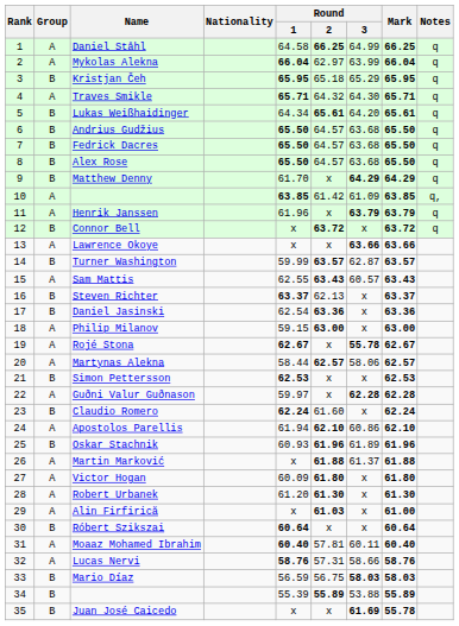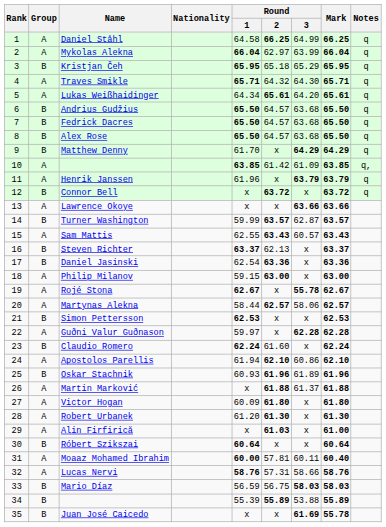 <table class="wikitable sortable" style="text-align:center">
 <tr>
 <th rowspan=2>Rank</th>
 <th rowspan=2>Group</th>
 <th rowspan=2>Name</th>
 <th rowspan=2>Nationality</th>
 <th colspan=3>Round</th>
 <th rowspan=2>Mark</th>
 <th rowspan=2>Notes</th>
 </tr>
 <tr>
 <th>1</th>
 <th>2</th>
 <th>3</th>
 </tr>
 <tr bgcolor=ddffdd>
 <td>1</td>
 <td>A</td>
 <td align=left><a href='#'>Daniel Ståhl</a></td>
 <td align=left></td>
 <td>64.58</td>
 <td><strong>66.25</strong></td>
 <td>64.99</td>
 <td><strong>66.25</strong></td>
 <td>q</td>
 </tr>
 <tr bgcolor=ddffdd>
 <td>2</td>
 <td>A</td>
 <td align=left><a href='#'>Mykolas Alekna</a></td>
 <td align=left></td>
 <td><strong>66.04</strong></td>
 <td>62.97</td>
 <td>63.99</td>
 <td><strong>66.04</strong></td>
 <td>q</td>
 </tr>
 <tr bgcolor=ddffdd>
 <td>3</td>
 <td>B</td>
 <td align=left><a href='#'>Kristjan Čeh</a></td>
 <td align=left></td>
 <td><strong>65.95</strong></td>
 <td>65.18</td>
 <td>65.29</td>
 <td><strong>65.95</strong></td>
 <td>q</td>
 </tr>
 <tr bgcolor=ddffdd>
 <td>4</td>
 <td>A</td>
 <td align=left><a href='#'>Traves Smikle</a></td>
 <td align=left></td>
 <td><strong>65.71</strong></td>
 <td>64.32</td>
 <td>64.30</td>
 <td><strong>65.71</strong></td>
 <td>q</td>
 </tr>
 <tr bgcolor=ddffdd>
 <td>5</td>
-<td>B</td>
+<td>A</td>
 <td align=left><a href='#'>Lukas Weißhaidinger</a></td>
 <td align=left></td>
 <td>64.34</td>
 <td><strong>65.61</strong></td>
 <td>64.20</td>
 <td><strong>65.61</strong></td>
 <td>q</td>
 </tr>
 <tr bgcolor=ddffdd>
 <td>6</td>
 <td>B</td>
 <td align=left><a href='#'>Andrius Gudžius</a></td>
 <td align=left></td>
 <td><strong>65.50</strong></td>
 <td>64.57</td>
 <td>63.68</td>
 <td><strong>65.50</strong></td>
 <td>q</td>
 </tr>
 <tr bgcolor=ddffdd>
 <td>7</td>
 <td>B</td>
 <td align=left><a href='#'>Fedrick Dacres</a></td>
 <td align=left></td>
 <td><strong>65.50</strong></td>
 <td>64.57</td>
 <td>63.68</td>
 <td><strong>65.50</strong></td>
 <td>q</td>
 </tr>
 <tr bgcolor=ddffdd>
 <td>8</td>
 <td>B</td>
 <td align=left><a href='#'>Alex Rose</a></td>
 <td align=left></td>
 <td><strong>65.50</strong></td>
 <td>64.57</td>
 <td>63.68</td>
 <td><strong>65.50</strong></td>
 <td>q</td>
 </tr>
 <tr bgcolor=ddffdd>
 <td>9</td>
 <td>B</td>
 <td align=left><a href='#'>Matthew Denny</a></td>
 <td align=left></td>
 <td>61.70</td>
 <td>x</td>
 <td><strong>64.29</strong></td>
 <td><strong>64.29</strong></td>
 <td>q</td>
 </tr>
 <tr bgcolor=ddffdd>
 <td>10</td>
 <td>A</td>
 <td align=left></td>
 <td align=left></td>
 <td><strong>63.85</strong></td>
 <td>61.42</td>
 <td>61.09</td>
 <td><strong>63.85</strong></td>
 <td>q, </td>
 </tr>
 <tr bgcolor=ddffdd>
 <td>11</td>
 <td>A</td>
 <td align=left><a href='#'>Henrik Janssen</a></td>
 <td align=left></td>
 <td>61.96</td>
 <td>x</td>
 <td><strong>63.79</strong></td>
 <td><strong>63.79</strong></td>
 <td>q</td>
 </tr>
 <tr bgcolor=ddffdd>
 <td>12</td>
 <td>B</td>
 <td align=left><a href='#'>Connor Bell</a></td>
 <td align=left></td>
 <td>x</td>
 <td><strong>63.72</strong></td>
 <td>x</td>
 <td><strong>63.72</strong></td>
 <td>q</td>
 </tr>
 <tr>
 <td>13</td>
 <td>A</td>
 <td align=left><a href='#'>Lawrence Okoye</a></td>
 <td align=left></td>
 <td>x</td>
 <td>x</td>
 <td><strong>63.66</strong></td>
 <td><strong>63.66</strong></td>
 <td></td>
 </tr>
 <tr>
 <td>14</td>
 <td>B</td>
 <td align=left><a href='#'>Turner Washington</a></td>
 <td align=left></td>
 <td>59.99</td>
 <td><strong>63.57</strong></td>
 <td>62.87</td>
 <td><strong>63.57</strong></td>
 <td></td>
 </tr>
 <tr>
 <td>15</td>
 <td>A</td>
 <td align=left><a href='#'>Sam Mattis</a></td>
 <td align=left></td>
 <td>62.55</td>
 <td><strong>63.43</strong></td>
 <td>60.57</td>
 <td><strong>63.43</strong></td>
 <td></td>
 </tr>
 <tr>
 <td>16</td>
 <td>B</td>
 <td align=left><a href='#'>Steven Richter</a></td>
 <td align=left></td>
 <td><strong>63.37</strong></td>
 <td>62.13</td>
 <td>x</td>
 <td><strong>63.37</strong></td>
 <td></td>
 </tr>
 <tr>
 <td>17</td>
 <td>B</td>
 <td align=left><a href='#'>Daniel Jasinski</a></td>
 <td align=left></td>
 <td>62.54</td>
 <td><strong>63.36</strong></td>
 <td>x</td>
 <td><strong>63.36</strong></td>
 <td></td>
 </tr>
 <tr>
 <td>18</td>
 <td>A</td>
 <td align=left><a href='#'>Philip Milanov</a></td>
 <td align=left></td>
 <td>59.15</td>
 <td><strong>63.00</strong></td>
 <td>x</td>
 <td><strong>63.00</strong></td>
 <td></td>
 </tr>
 <tr>
 <td>19</td>
 <td>A</td>
 <td align=left><a href='#'>Rojé Stona</a></td>
 <td align=left></td>
 <td><strong>62.67</strong></td>
 <td>x</td>
 <td><strong>55.78</strong></td>
 <td><strong>62.67</strong></td>
 <td></td>
 </tr>
 <tr>
 <td>20</td>
 <td>A</td>
 <td align=left><a href='#'>Martynas Alekna</a></td>
 <td align=left></td>
 <td>58.44</td>
 <td><strong>62.57</strong></td>
 <td>58.06</td>
 <td><strong>62.57</strong></td>
 <td></td>
 </tr>
 <tr>
 <td>21</td>
 <td>B</td>
 <td align=left><a href='#'>Simon Pettersson</a></td>
 <td align=left></td>
 <td><strong>62.53</strong></td>
 <td>x</td>
 <td>x</td>
 <td><strong>62.53</strong></td>
 <td></td>
 </tr>
 <tr>
 <td>22</td>
 <td>A</td>
 <td align=left><a href='#'>Guðni Valur Guðnason</a></td>
 <td align=left></td>
 <td>59.97</td>
 <td>x</td>
 <td><strong>62.28</strong></td>
 <td><strong>62.28</strong></td>
 <td></td>
 </tr>
 <tr>
 <td>23</td>
 <td>B</td>
 <td align=left><a href='#'>Claudio Romero</a></td>
 <td align=left></td>
 <td><strong>62.24</strong></td>
 <td>61.60</td>
 <td>x</td>
 <td><strong>62.24</strong></td>
 <td></td>
 </tr>
 <tr>
 <td>24</td>
 <td>A</td>
 <td align=left><a href='#'>Apostolos Parellis</a></td>
 <td align=left></td>
 <td>61.94</td>
 <td><strong>62.10</strong></td>
 <td>60.86</td>
 <td><strong>62.10</strong></td>
 <td></td>
 </tr>
 <tr>
 <td>25</td>
 <td>B</td>
 <td align=left><a href='#'>Oskar Stachnik</a></td>
 <td align=left></td>
 <td>60.93</td>
 <td><strong>61.96</strong></td>
 <td>61.89</td>
 <td><strong>61.96</strong></td>
 <td></td>
 </tr>
 <tr>
 <td>26</td>
 <td>A</td>
 <td align=left><a href='#'>Martin Marković</a></td>
 <td align=left></td>
 <td>x</td>
 <td><strong>61.88</strong></td>
 <td>61.37</td>
 <td><strong>61.88</strong></td>
 <td></td>
 </tr>
 <tr>
 <td>27</td>
 <td>A</td>
 <td align=left><a href='#'>Victor Hogan</a></td>
 <td align=left></td>
 <td>60.09</td>
 <td><strong>61.80</strong></td>
 <td>x</td>
 <td><strong>61.80</strong></td>
 <td></td>
 </tr>
 <tr>
 <td>28</td>
 <td>A</td>
 <td align=left><a href='#'>Robert Urbanek</a></td>
 <td align=left></td>
 <td>61.20</td>
 <td><strong>61.30</strong></td>
 <td>x</td>
 <td><strong>61.30</strong></td>
 <td></td>
 </tr>
 <tr>
 <td>29</td>
 <td>A</td>
 <td align=left><a href='#'>Alin Firfirică</a></td>
 <td align=left></td>
 <td>x</td>
 <td><strong>61.03</strong></td>
 <td>x</td>
 <td><strong>61.00</strong></td>
 <td></td>
 </tr>
 <tr>
 <td>30</td>
 <td>B</td>
 <td align=left><a href='#'>Róbert Szikszai</a></td>
 <td align=left></td>
 <td><strong>60.64</strong></td>
 <td>x</td>
 <td>x</td>
 <td><strong>60.64</strong></td>
 <td></td>
 </tr>
 <tr>
 <td>31</td>
 <td>A</td>
 <td align=left><a href='#'>Moaaz Mohamed Ibrahim</a></td>
 <td align=left></td>
-<td><strong>60.40</strong></td>
+<td><strong>60.00</strong></td>
 <td>57.81</td>
 <td>60.11</td>
 <td><strong>60.40</strong></td>
 <td></td>
 </tr>
 <tr>
 <td>32</td>
 <td>A</td>
 <td align=left><a href='#'>Lucas Nervi</a></td>
 <td align=left></td>
 <td><strong>58.76</strong></td>
 <td>57.31</td>
 <td>58.66</td>
 <td><strong>58.76</strong></td>
 <td></td>
 </tr>
 <tr>
 <td>33</td>
 <td>B</td>
 <td align=left><a href='#'>Mario Díaz</a></td>
 <td align=left></td>
 <td>56.59</td>
 <td>56.75</td>
 <td><strong>58.03</strong></td>
 <td><strong>58.03</strong></td>
 <td></td>
 </tr>
 <tr>
 <td>34</td>
 <td>B</td>
 <td align=left></td>
 <td align=left></td>
 <td>55.39</td>
 <td><strong>55.89</strong></td>
 <td>53.88</td>
 <td><strong>55.89</strong></td>
 <td></td>
 </tr>
 <tr>
 <td>35</td>
 <td>B</td>
 <td align=left><a href='#'>Juan José Caicedo</a></td>
 <td align=left></td>
 <td>x</td>
 <td>x</td>
 <td><strong>61.69</strong></td>
 <td><strong>55.78</strong></td>
 <td></td>
 </tr>
 </table>
